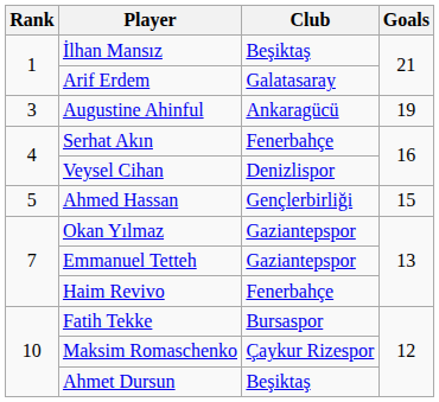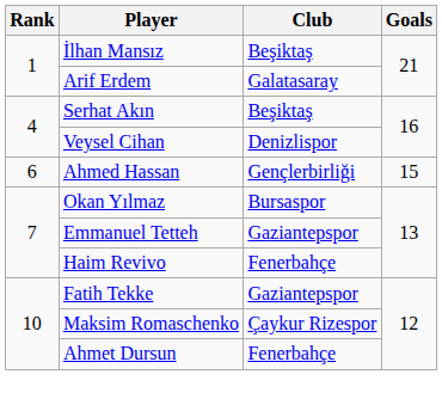 <table class="wikitable" style="text-align:left">
 <tr>
 <th>Rank</th>
 <th>Player</th>
 <th>Club</th>
 <th>Goals</th>
 </tr>
 <tr>
 <td rowspan="2" align=center>1</td>
 <td> <a href='#'>İlhan Mansız</a></td>
 <td><a href='#'>Beşiktaş</a></td>
 <td rowspan="2" align=center>21</td>
 </tr>
 <tr>
 <td> <a href='#'>Arif Erdem</a></td>
 <td><a href='#'>Galatasaray</a></td>
 </tr>
 <tr>
-<td align=center>3</td>
-<td> <a href='#'>Augustine Ahinful</a></td>
-<td><a href='#'>Ankaragücü</a></td>
-<td align=center>19</td>
-</tr>
-<tr>
 <td rowspan="2" align=center>4</td>
 <td> <a href='#'>Serhat Akın</a></td>
-<td><a href='#'>Fenerbahçe</a></td>
+<td><a href='#'>Beşiktaş</a></td>
 <td rowspan="2" align=center>16</td>
 </tr>
 <tr>
 <td> <a href='#'>Veysel Cihan</a></td>
 <td><a href='#'>Denizlispor</a></td>
 </tr>
 <tr>
-<td align=center>5</td>
+<td align=center>6</td>
 <td> <a href='#'>Ahmed Hassan</a></td>
 <td><a href='#'>Gençlerbirliği</a></td>
 <td align=center>15</td>
 </tr>
 <tr>
 <td rowspan="3" align=center>7</td>
 <td> <a href='#'>Okan Yılmaz</a></td>
-<td><a href='#'>Gaziantepspor</a></td>
+<td><a href='#'>Bursaspor</a></td>
 <td rowspan="3" align=center>13</td>
 </tr>
 <tr>
 <td> <a href='#'>Emmanuel Tetteh</a></td>
 <td><a href='#'>Gaziantepspor</a></td>
 </tr>
 <tr>
 <td> <a href='#'>Haim Revivo</a></td>
 <td><a href='#'>Fenerbahçe</a></td>
 </tr>
 <tr>
 <td rowspan="3" align=center>10</td>
 <td> <a href='#'>Fatih Tekke</a></td>
-<td><a href='#'>Bursaspor</a></td>
+<td><a href='#'>Gaziantepspor</a></td>
 <td rowspan="3" align=center>12</td>
 </tr>
 <tr>
 <td> <a href='#'>Maksim Romaschenko</a></td>
 <td><a href='#'>Çaykur Rizespor</a></td>
 </tr>
 <tr>
 <td> <a href='#'>Ahmet Dursun</a></td>
-<td><a href='#'>Beşiktaş</a></td>
+<td><a href='#'>Fenerbahçe</a></td>
 </tr>
 </table>
